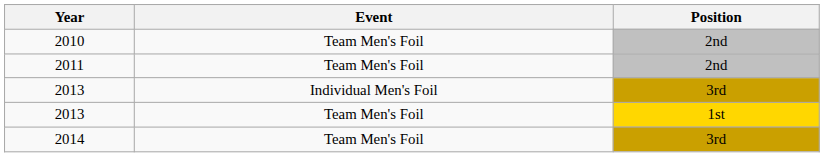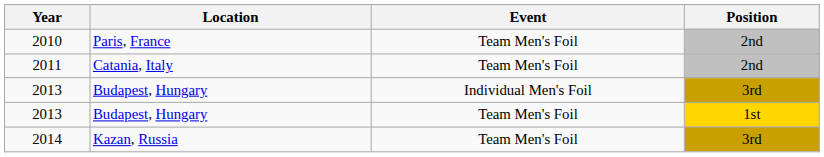 <table class="wikitable" width="50%" style="font-size:90%; text-align:center;">
 <tr>
 <th>Year</th>
+<th>Location</th>
 <th>Event</th>
 <th>Position</th>
 </tr>
 <tr>
 <td>2010</td>
+<td rowspan="1" align="left"> <a href='#'>Paris</a>, <a href='#'>France</a></td>
 <td>Team Men's Foil</td>
 <td bgcolor="silver">2nd</td>
 </tr>
 <tr>
 <td>2011</td>
+<td rowspan="1" align="left"> <a href='#'>Catania</a>, <a href='#'>Italy</a></td>
 <td>Team Men's Foil</td>
 <td bgcolor="silver">2nd</td>
 </tr>
 <tr>
 <td>2013</td>
+<td rowspan="1" align="left"> <a href='#'>Budapest</a>, <a href='#'>Hungary</a></td>
 <td>Individual Men's Foil</td>
 <td bgcolor="caramel">3rd</td>
 </tr>
 <tr>
 <td>2013</td>
+<td rowspan="1" align="left"> <a href='#'>Budapest</a>, <a href='#'>Hungary</a></td>
 <td>Team Men's Foil</td>
 <td bgcolor="gold">1st</td>
 </tr>
 <tr>
 <td>2014</td>
+<td rowspan="1" align="left"> <a href='#'>Kazan</a>, <a href='#'>Russia</a></td>
 <td>Team Men's Foil</td>
 <td bgcolor="caramel">3rd</td>
 </tr>
 </table>
